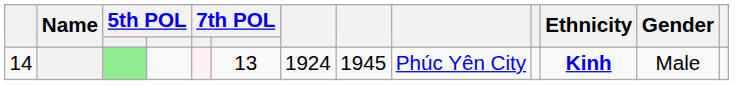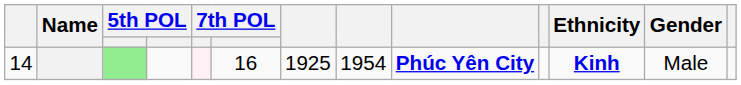 <table class="wikitable sortable" style=text-align:center>
 <tr>
 <th Rowspan="2"></th>
 <th Rowspan="2">Name</th>
 <th colspan="2" unsortable><a href='#'>5th POL</a></th>
 <th colspan="2" unsortable><a href='#'>7th POL</a></th>
 <th Rowspan="2"></th>
 <th Rowspan="2"></th>
 <th Rowspan="2"></th>
 <th Rowspan="2"></th>
 <th Rowspan="2">Ethnicity</th>
 <th Rowspan="2">Gender</th>
 <th Rowspan="2"  scope="col" class="unsortable"></th>
 </tr>
 <tr>
 <th></th>
 <th></th>
 <th></th>
 <th></th>
 </tr>
 <tr>
 <td>14</td>
 <th align="center" scope="row" style="font-weight:normal;"></th>
 <td bgcolor = LightGreen></td>
 <td></td>
 <td bgcolor = LavenderBlush></td>
-<td>13</td>
-<td>1924</td>
-<td>1945</td>
-<td><a href='#'>Phúc Yên City</a></td>
+<td>16</td>
+<td>1925</td>
+<td>1954</td>
+<td><strong><a href='#'>Phúc Yên City</a></strong></td>
 <td></td>
 <td><strong><a href='#'>Kinh</a></strong></td>
 <td>Male</td>
 <td></td>
 </tr>
 </table>
